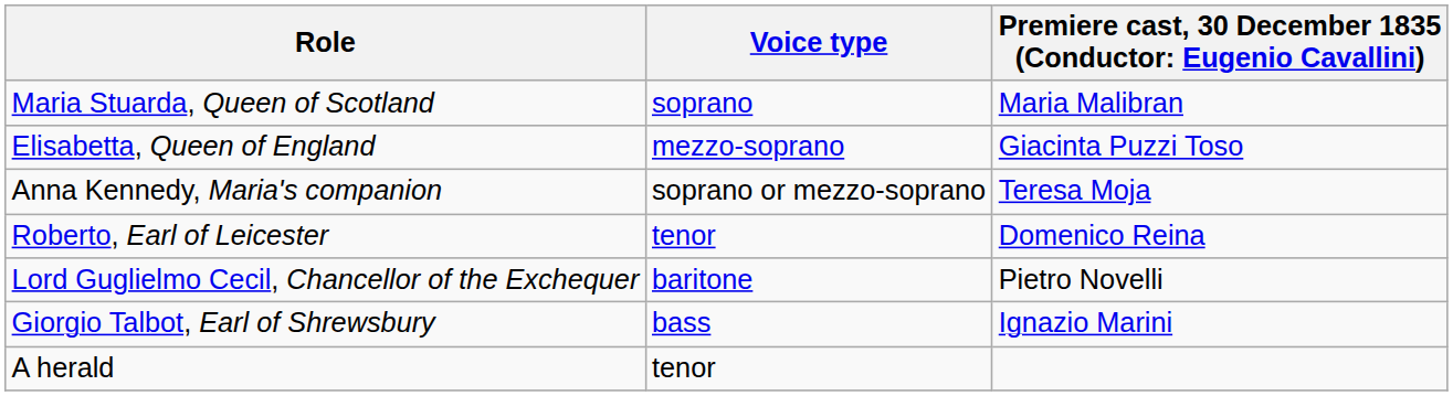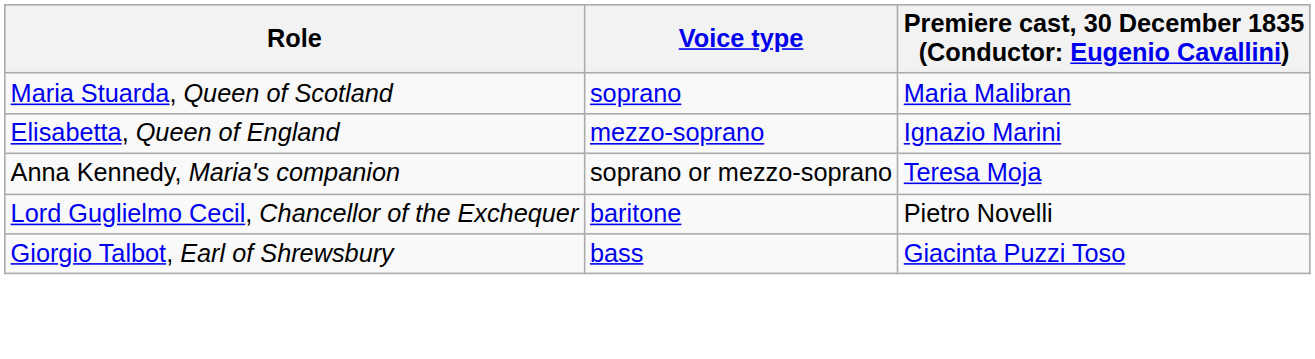 <table class="wikitable">
 <tr>
 <th>Role</th>
 <th><a href='#'>Voice type</a></th>
 <th>Premiere cast, 30 December 1835<br>(Conductor: <a href='#'>Eugenio Cavallini</a>)</th>
 </tr>
 <tr>
 <td><a href='#'>Maria Stuarda</a>, <em>Queen of Scotland</em></td>
 <td><a href='#'>soprano</a></td>
 <td><a href='#'>Maria Malibran</a></td>
 </tr>
 <tr>
 <td><a href='#'>Elisabetta</a>, <em>Queen of England</em></td>
 <td><a href='#'>mezzo-soprano</a></td>
-<td><a href='#'>Giacinta Puzzi Toso</a></td>
+<td><a href='#'>Ignazio Marini</a></td>
 </tr>
 <tr>
 <td>Anna Kennedy, <em>Maria's companion</em></td>
 <td>soprano or mezzo-soprano</td>
 <td><a href='#'>Teresa Moja</a></td>
-</tr>
-<tr>
-<td><a href='#'>Roberto</a>, <em>Earl of Leicester</em></td>
-<td><a href='#'>tenor</a></td>
-<td><a href='#'>Domenico Reina</a></td>
 </tr>
 <tr>
 <td><a href='#'>Lord Guglielmo Cecil</a>, <em>Chancellor of the Exchequer</em></td>
 <td><a href='#'>baritone</a></td>
 <td>Pietro Novelli</td>
 </tr>
 <tr>
 <td><a href='#'>Giorgio Talbot</a>, <em>Earl of Shrewsbury</em></td>
 <td><a href='#'>bass</a></td>
-<td><a href='#'>Ignazio Marini</a></td>
-</tr>
-<tr>
-<td>A herald</td>
-<td>tenor</td>
-<td></td>
+<td><a href='#'>Giacinta Puzzi Toso</a></td>
 </tr>
 </table>
